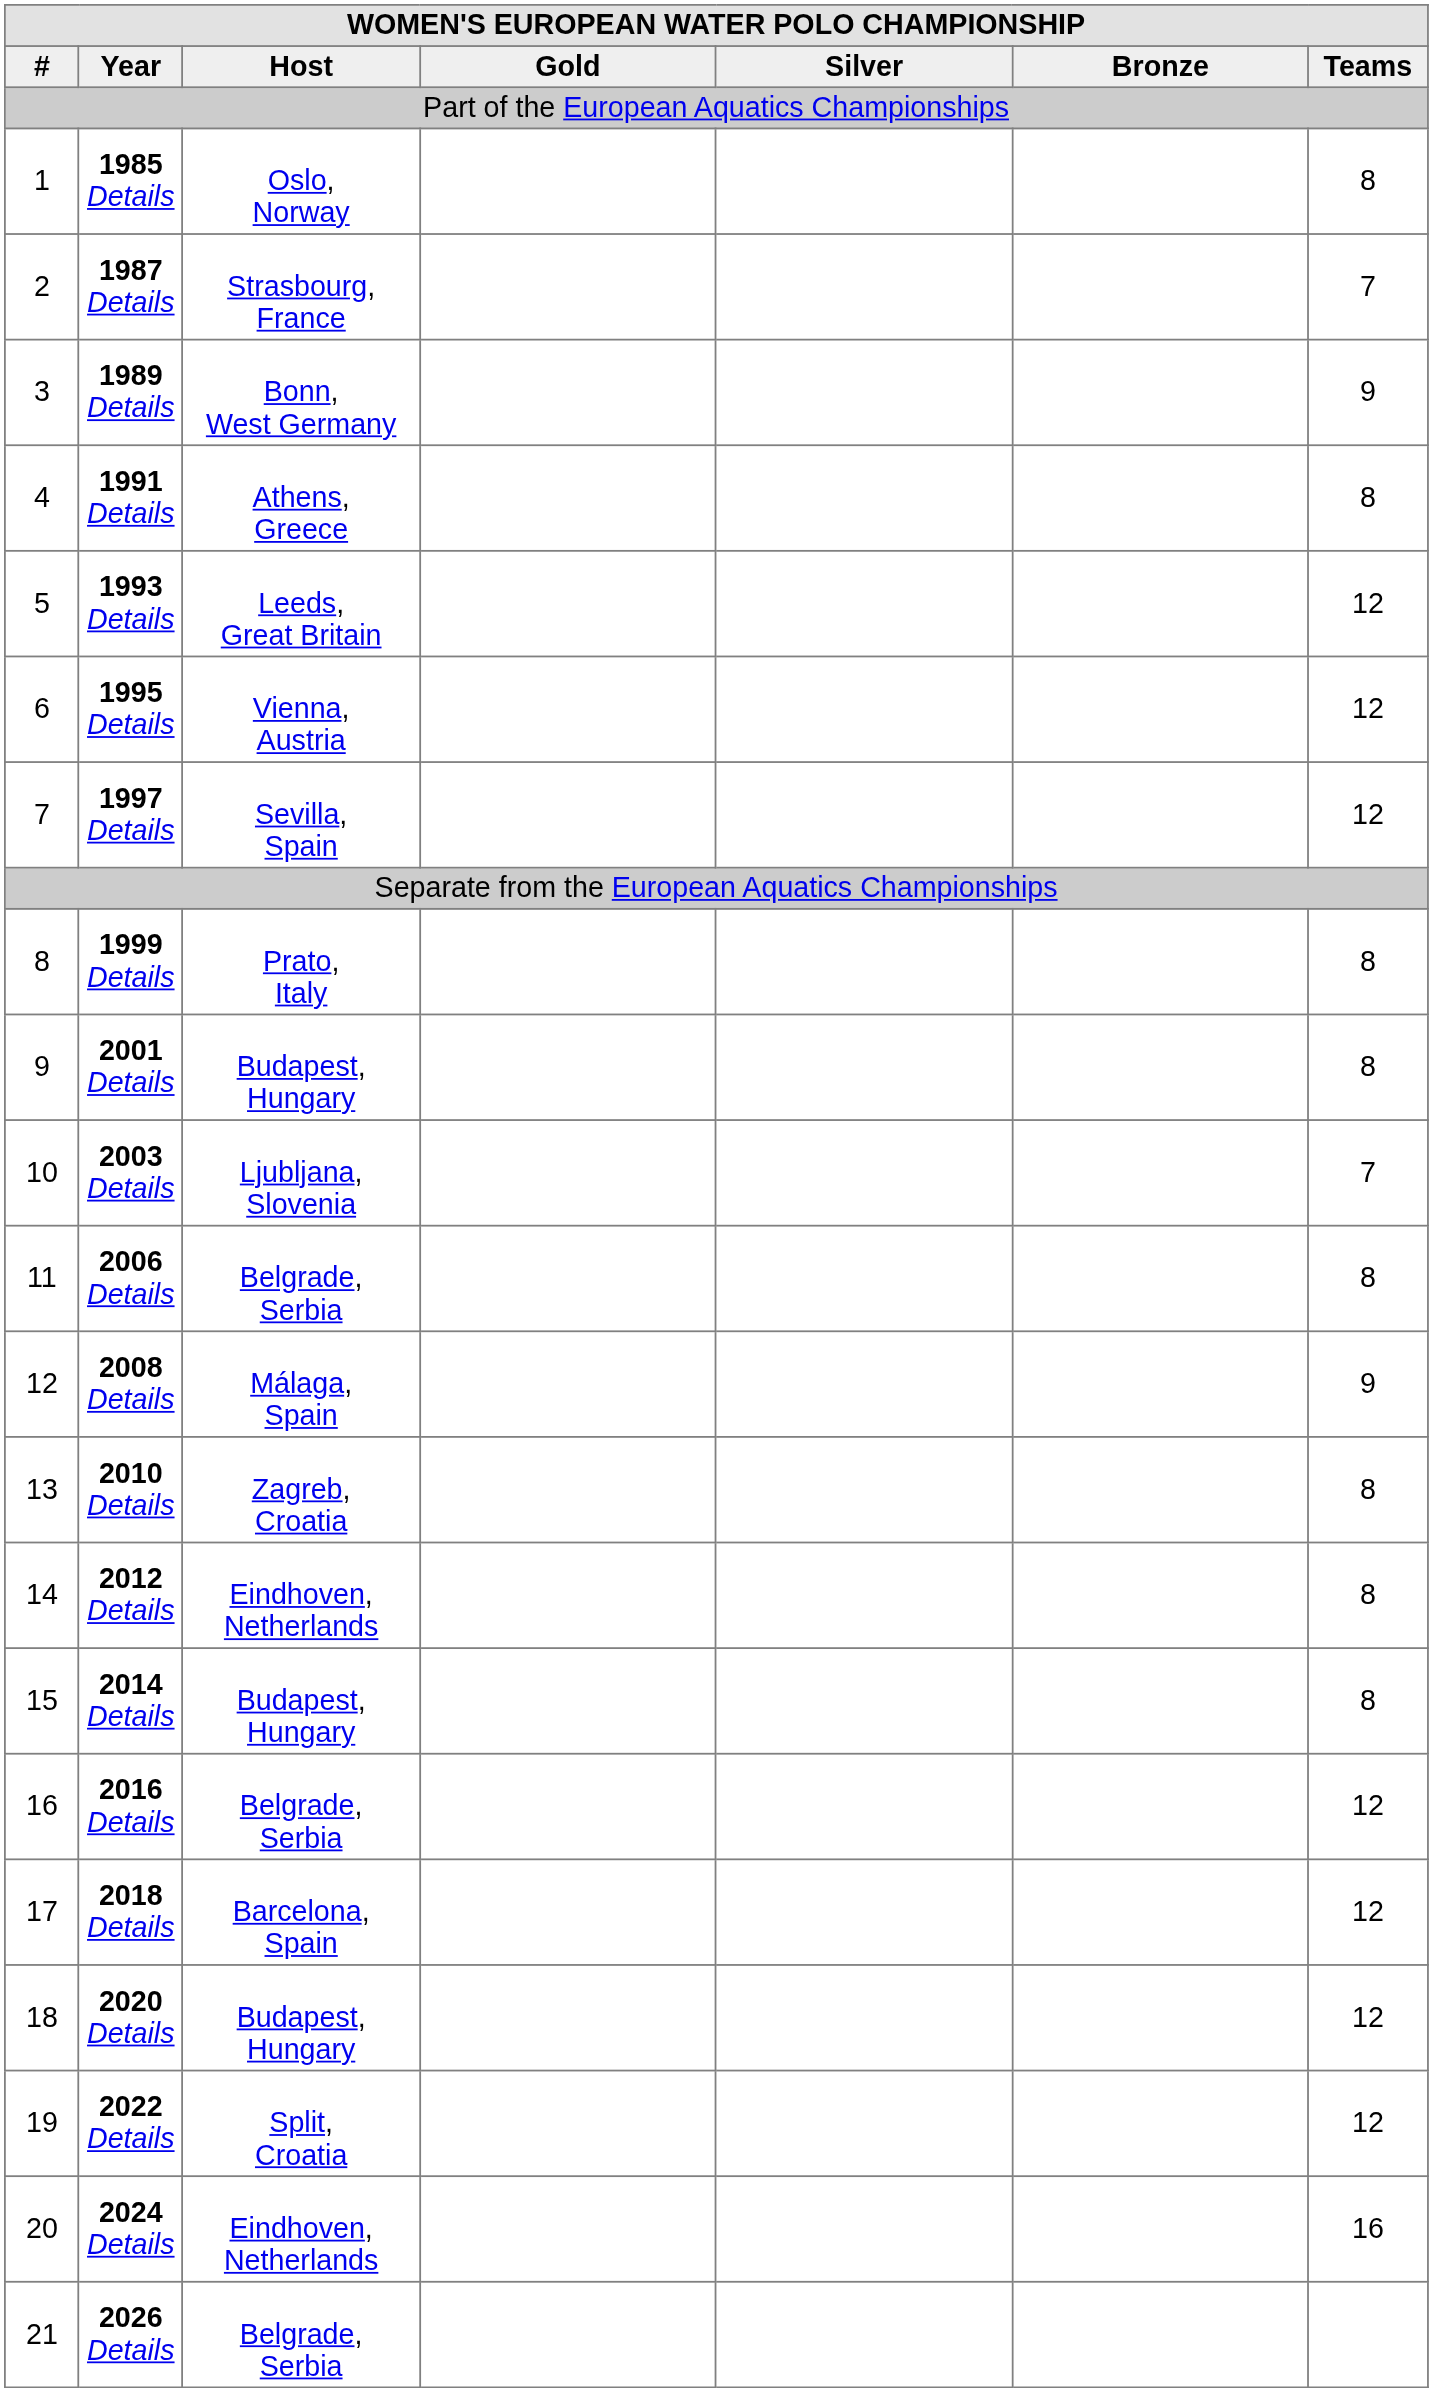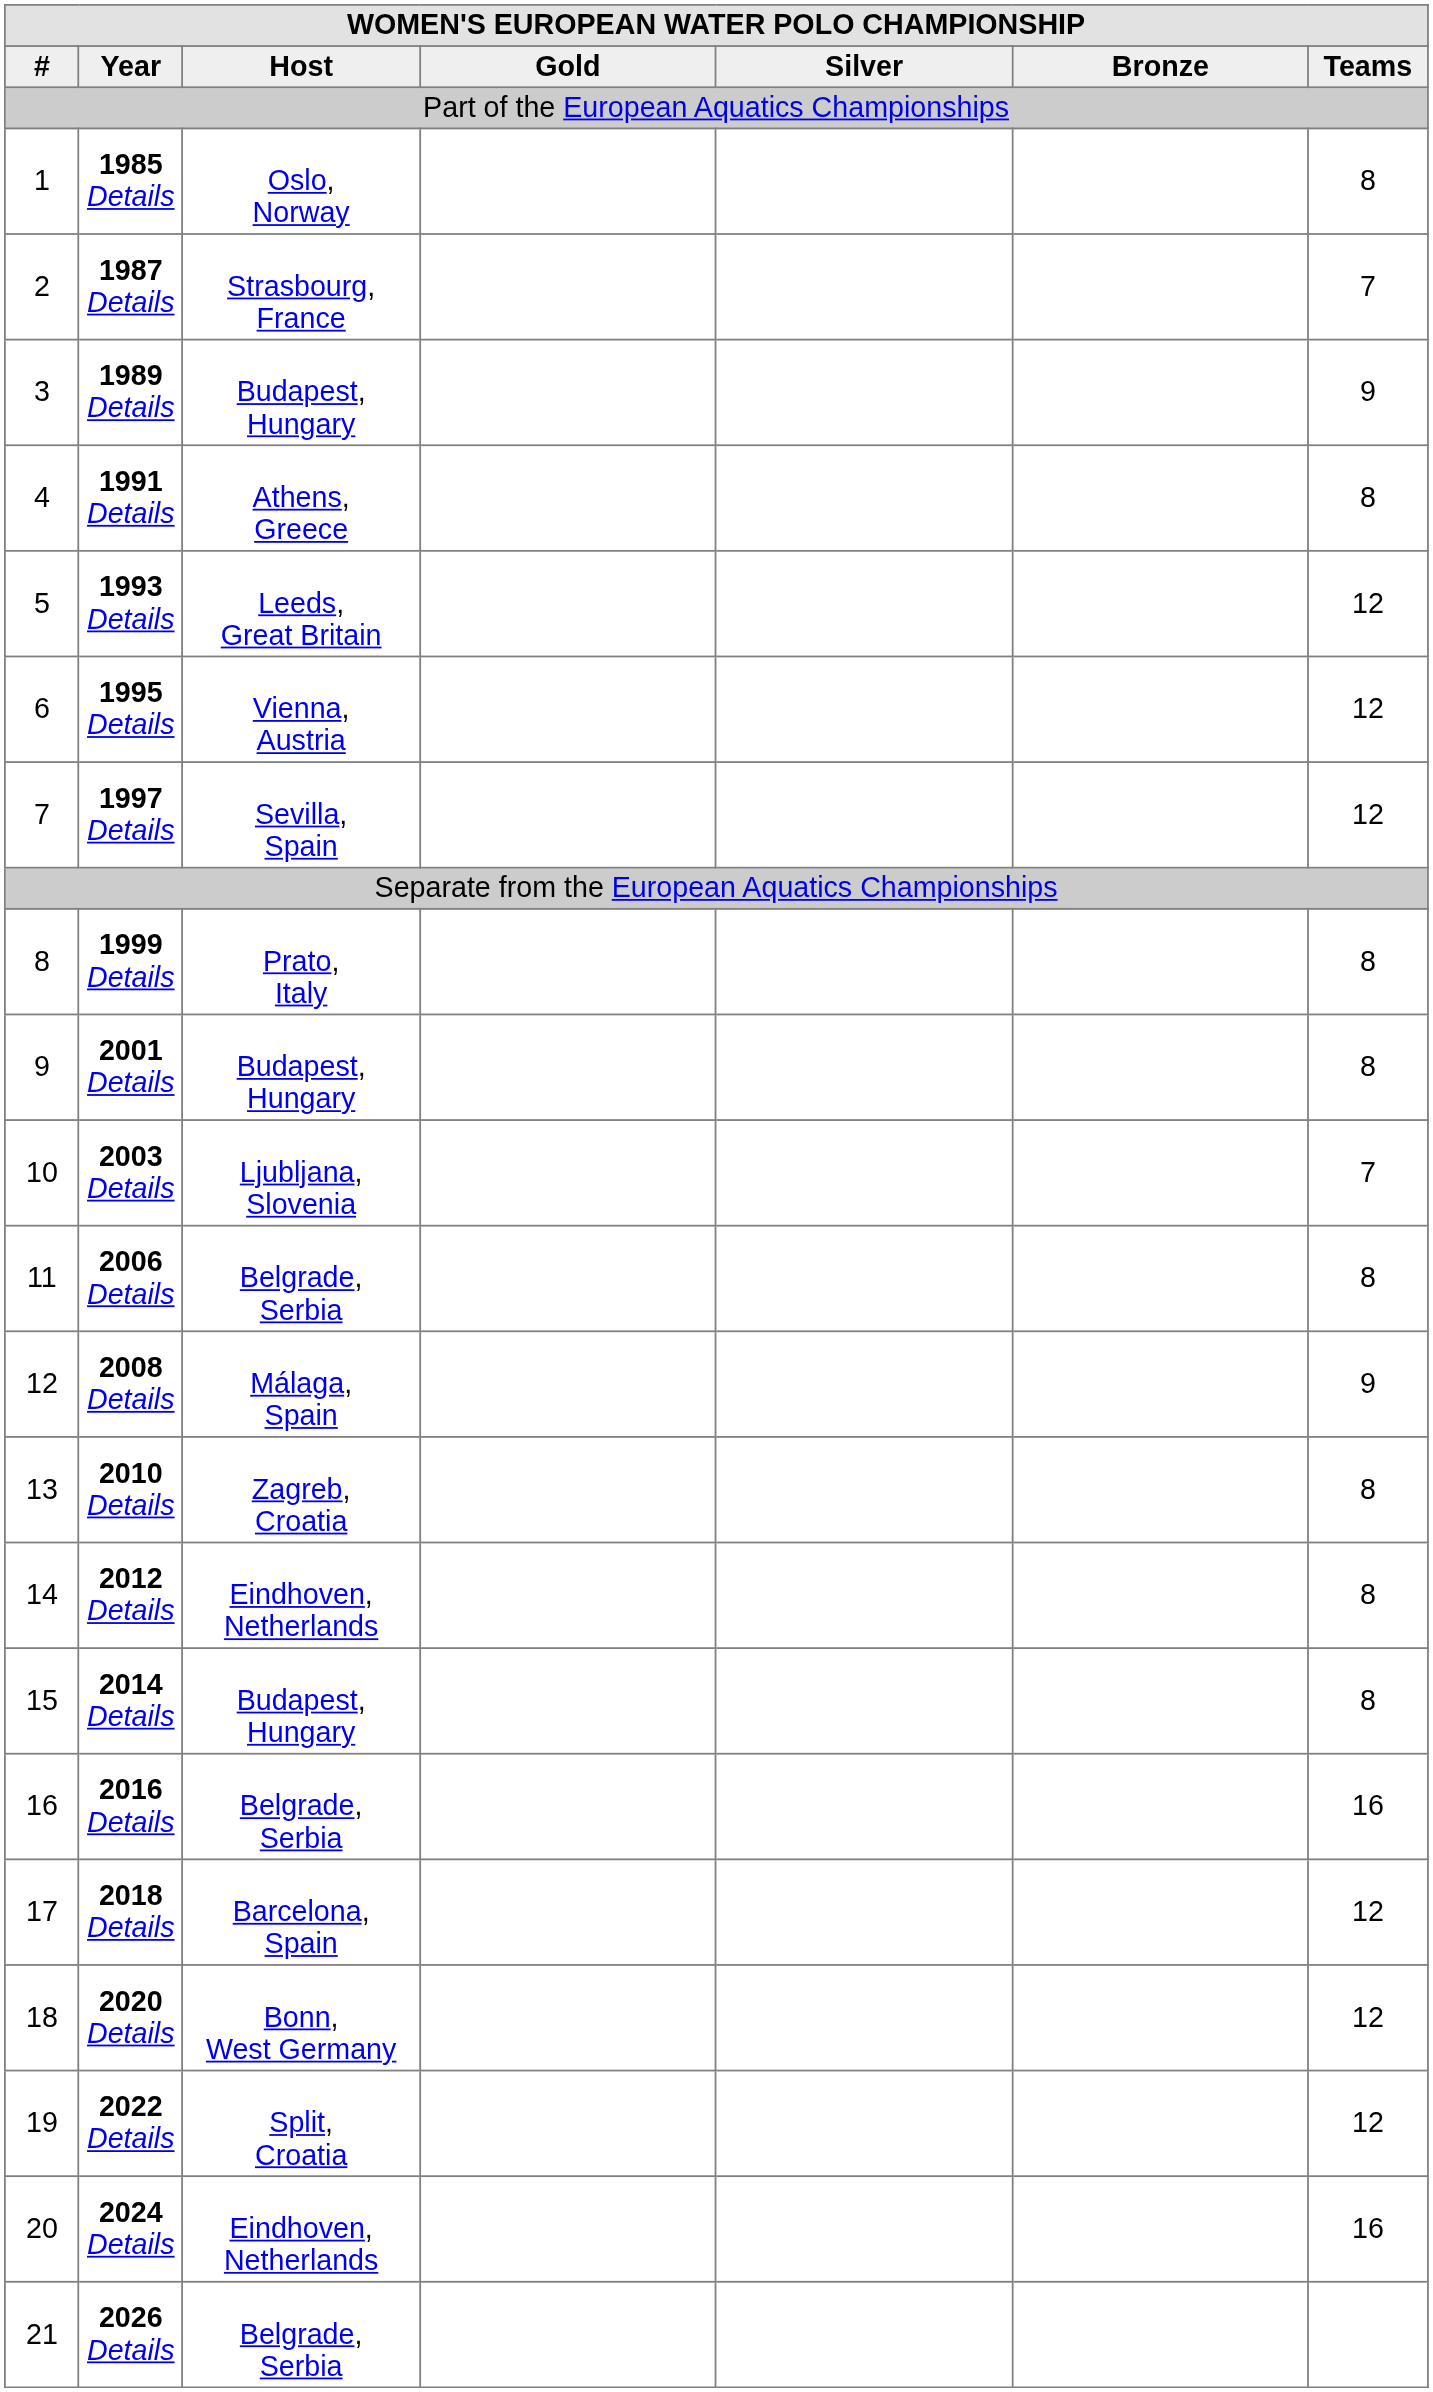 <table class="toccolours" border="1" cellpadding="2" style="border-collapse: collapse; text-align: center; width: 90%;">
 <tr style= "background: #e2e2e2;">
 <th colspan=7 width=100%>WOMEN'S EUROPEAN WATER POLO CHAMPIONSHIP</th>
 </tr>
 <tr style="background: #efefef;">
 <th width=5%>#</th>
 <th width=7%>Year</th>
 <th width=16%>Host</th>
 <th width=20%>Gold</th>
 <th width=20%>Silver</th>
 <th width=20%>Bronze</th>
 <th width="8%">Teams</th>
 </tr>
 <tr>
 <td colspan=7 bgcolor="#cccccc"align=center>Part of the <a href='#'>European Aquatics Championships</a></td>
 </tr>
 <tr align=center>
 <td>1</td>
 <td><strong>1985</strong><br><em><a href='#'>Details</a></em></td>
 <td><br><a href='#'>Oslo</a>,<br><a href='#'>Norway</a></td>
 <td><strong></strong></td>
 <td></td>
 <td></td>
 <td>8</td>
 </tr>
 <tr align=center>
 <td>2</td>
 <td><strong>1987</strong><br><em><a href='#'>Details</a></em></td>
 <td><br><a href='#'>Strasbourg</a>,<br><a href='#'>France</a></td>
 <td><strong></strong></td>
 <td></td>
 <td></td>
 <td>7</td>
 </tr>
 <tr align=center>
 <td>3</td>
 <td><strong>1989</strong><br><em><a href='#'>Details</a></em></td>
-<td><br><a href='#'>Bonn</a>,<br><a href='#'>West Germany</a></td>
+<td><br><a href='#'>Budapest</a>,<br><a href='#'>Hungary</a></td>
 <td><strong></strong></td>
 <td></td>
 <td></td>
 <td>9</td>
 </tr>
 <tr align=center>
 <td>4</td>
 <td><strong>1991</strong><br><em><a href='#'>Details</a></em></td>
 <td><br><a href='#'>Athens</a>,<br><a href='#'>Greece</a></td>
 <td><strong></strong></td>
 <td></td>
 <td></td>
 <td>8</td>
 </tr>
 <tr align=center>
 <td>5</td>
 <td><strong>1993</strong><br><em><a href='#'>Details</a></em></td>
 <td><br><a href='#'>Leeds</a>,<br><a href='#'>Great Britain</a></td>
 <td><strong></strong></td>
 <td></td>
 <td></td>
 <td>12</td>
 </tr>
 <tr align=center>
 <td>6</td>
 <td><strong>1995</strong><br><em><a href='#'>Details</a></em></td>
 <td><br><a href='#'>Vienna</a>,<br><a href='#'>Austria</a></td>
 <td><strong></strong></td>
 <td></td>
 <td></td>
 <td>12</td>
 </tr>
 <tr align=center>
 <td>7</td>
 <td><strong>1997</strong><br><em><a href='#'>Details</a></em></td>
 <td><br><a href='#'>Sevilla</a>,<br><a href='#'>Spain</a></td>
 <td><strong></strong></td>
 <td></td>
 <td></td>
 <td>12</td>
 </tr>
 <tr>
 <td colspan=7 bgcolor="#cccccc"align=center>Separate from the <a href='#'>European Aquatics Championships</a></td>
 </tr>
 <tr align=center>
 <td>8</td>
 <td><strong>1999</strong><br><em><a href='#'>Details</a></em></td>
 <td><br><a href='#'>Prato</a>,<br><a href='#'>Italy</a></td>
 <td><strong></strong></td>
 <td></td>
 <td></td>
 <td>8</td>
 </tr>
 <tr align=center>
 <td>9</td>
 <td><strong>2001</strong><br><em><a href='#'>Details</a></em></td>
 <td><br><a href='#'>Budapest</a>,<br><a href='#'>Hungary</a></td>
 <td><strong></strong></td>
 <td></td>
 <td></td>
 <td>8</td>
 </tr>
 <tr align=center>
 <td>10</td>
 <td><strong>2003</strong><br><em><a href='#'>Details</a></em></td>
 <td><br><a href='#'>Ljubljana</a>,<br><a href='#'>Slovenia</a></td>
 <td><strong></strong></td>
 <td></td>
 <td></td>
 <td>7</td>
 </tr>
 <tr align=center>
 <td>11</td>
 <td><strong>2006</strong><br><em><a href='#'>Details</a></em></td>
 <td><br><a href='#'>Belgrade</a>,<br><a href='#'>Serbia</a></td>
 <td><strong></strong></td>
 <td></td>
 <td></td>
 <td>8</td>
 </tr>
 <tr align=center>
 <td>12</td>
 <td><strong>2008</strong><br><em><a href='#'>Details</a></em></td>
 <td><br><a href='#'>Málaga</a>,<br><a href='#'>Spain</a></td>
 <td><strong></strong></td>
 <td></td>
 <td></td>
 <td>9</td>
 </tr>
 <tr align=center>
 <td>13</td>
 <td><strong>2010</strong><br><em><a href='#'>Details</a></em></td>
 <td><br><a href='#'>Zagreb</a>,<br><a href='#'>Croatia</a></td>
 <td><strong></strong></td>
 <td></td>
 <td></td>
 <td>8</td>
 </tr>
 <tr align=center>
 <td>14</td>
 <td><strong>2012</strong><br><em><a href='#'>Details</a></em></td>
 <td><br><a href='#'>Eindhoven</a>,<br><a href='#'>Netherlands</a></td>
 <td><strong></strong></td>
 <td></td>
 <td></td>
 <td>8</td>
 </tr>
 <tr align=center>
 <td>15</td>
 <td><strong>2014</strong><br><em><a href='#'>Details</a></em></td>
 <td><br><a href='#'>Budapest</a>,<br><a href='#'>Hungary</a></td>
 <td><strong></strong></td>
 <td></td>
 <td></td>
 <td>8</td>
 </tr>
 <tr align=center>
 <td>16</td>
 <td><strong>2016</strong><br><em><a href='#'>Details</a></em></td>
 <td><br><a href='#'>Belgrade</a>,<br><a href='#'>Serbia</a></td>
 <td><strong></strong></td>
 <td></td>
 <td></td>
-<td>12</td>
+<td>16</td>
 </tr>
 <tr align=center>
 <td>17</td>
 <td><strong>2018</strong><br><em><a href='#'>Details</a></em></td>
 <td><br><a href='#'>Barcelona</a>,<br><a href='#'>Spain</a></td>
 <td><strong></strong></td>
 <td></td>
 <td></td>
 <td>12</td>
 </tr>
 <tr align=center>
 <td>18</td>
 <td><strong>2020</strong><br><em><a href='#'>Details</a></em></td>
-<td><br><a href='#'>Budapest</a>,<br><a href='#'>Hungary</a></td>
+<td><br><a href='#'>Bonn</a>,<br><a href='#'>West Germany</a></td>
 <td><strong></strong></td>
 <td></td>
 <td></td>
 <td>12</td>
 </tr>
 <tr align=center>
 <td>19</td>
 <td><strong>2022</strong><br><em><a href='#'>Details</a></em></td>
 <td><br><a href='#'>Split</a>, <br><a href='#'>Croatia</a></td>
 <td><strong></strong></td>
 <td></td>
 <td></td>
 <td>12</td>
 </tr>
 <tr align=center>
 <td>20</td>
 <td><strong>2024</strong><br><em><a href='#'>Details</a></em></td>
 <td><br><a href='#'>Eindhoven</a>,<br><a href='#'>Netherlands</a></td>
 <td><strong></strong></td>
 <td></td>
 <td></td>
 <td>16</td>
 </tr>
 <tr align=center>
 <td>21</td>
 <td><strong>2026</strong><br><em><a href='#'>Details</a></em></td>
 <td><br><a href='#'>Belgrade</a>, <br><a href='#'>Serbia</a></td>
 <td></td>
 <td></td>
 <td></td>
 <td></td>
 </tr>
 </table>
